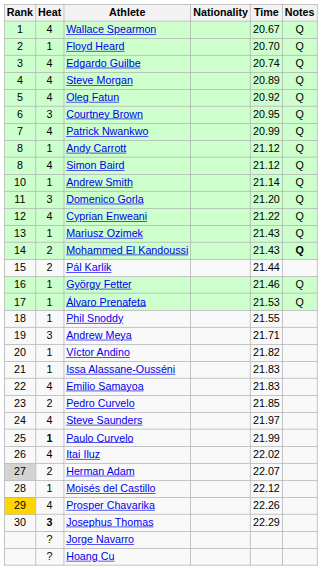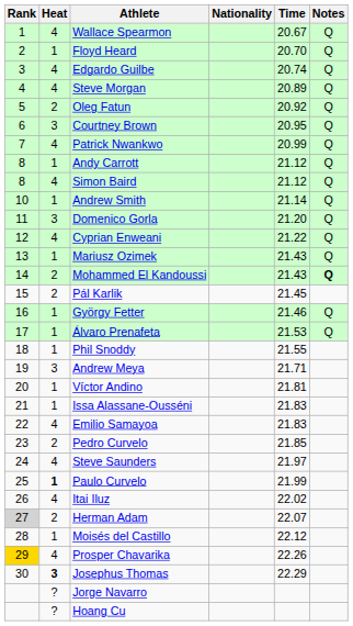 <table class="wikitable sortable" style="text-align:center">
 <tr>
 <th>Rank</th>
 <th>Heat</th>
 <th>Athlete</th>
 <th>Nationality</th>
 <th>Time</th>
 <th>Notes</th>
 </tr>
 <tr bgcolor=ccffcc>
 <td>1</td>
 <td>4</td>
 <td align=left><a href='#'>Wallace Spearmon</a></td>
 <td align=left></td>
 <td>20.67</td>
 <td>Q</td>
 </tr>
 <tr bgcolor=ccffcc>
 <td>2</td>
 <td>1</td>
 <td align=left><a href='#'>Floyd Heard</a></td>
 <td align=left></td>
 <td>20.70</td>
 <td>Q</td>
 </tr>
 <tr bgcolor=ccffcc>
 <td>3</td>
 <td>4</td>
 <td align=left><a href='#'>Edgardo Guilbe</a></td>
 <td align=left></td>
 <td>20.74</td>
 <td>Q</td>
 </tr>
 <tr bgcolor=ccffcc>
 <td>4</td>
 <td>4</td>
 <td align=left><a href='#'>Steve Morgan</a></td>
 <td align=left></td>
 <td>20.89</td>
 <td>Q</td>
 </tr>
 <tr bgcolor=ccffcc>
 <td>5</td>
-<td>4</td>
+<td>2</td>
 <td align=left><a href='#'>Oleg Fatun</a></td>
 <td align=left></td>
 <td>20.92</td>
 <td>Q</td>
 </tr>
 <tr bgcolor=ccffcc>
 <td>6</td>
 <td>3</td>
 <td align=left><a href='#'>Courtney Brown</a></td>
 <td align=left></td>
 <td>20.95</td>
 <td>Q</td>
 </tr>
 <tr bgcolor=ccffcc>
 <td>7</td>
 <td>4</td>
 <td align=left><a href='#'>Patrick Nwankwo</a></td>
 <td align=left></td>
 <td>20.99</td>
 <td>Q</td>
 </tr>
 <tr bgcolor=ccffcc>
 <td>8</td>
 <td>1</td>
 <td align=left><a href='#'>Andy Carrott</a></td>
 <td align=left></td>
 <td>21.12</td>
 <td>Q</td>
 </tr>
 <tr bgcolor=ccffcc>
 <td>8</td>
 <td>4</td>
 <td align=left><a href='#'>Simon Baird</a></td>
 <td align=left></td>
 <td>21.12</td>
 <td>Q</td>
 </tr>
 <tr bgcolor=ccffcc>
 <td>10</td>
 <td>1</td>
 <td align=left><a href='#'>Andrew Smith</a></td>
 <td align=left></td>
 <td>21.14</td>
 <td>Q</td>
 </tr>
 <tr bgcolor=ccffcc>
 <td>11</td>
 <td>3</td>
 <td align=left><a href='#'>Domenico Gorla</a></td>
 <td align=left></td>
 <td>21.20</td>
 <td>Q</td>
 </tr>
 <tr bgcolor=ccffcc>
 <td>12</td>
 <td>4</td>
 <td align=left><a href='#'>Cyprian Enweani</a></td>
 <td align=left></td>
 <td>21.22</td>
 <td>Q</td>
 </tr>
 <tr bgcolor=ccffcc>
 <td>13</td>
 <td>1</td>
 <td align=left><a href='#'>Mariusz Ozimek</a></td>
 <td align=left></td>
 <td>21.43</td>
 <td>Q</td>
 </tr>
 <tr bgcolor=ccffcc>
 <td>14</td>
 <td>2</td>
 <td align=left><a href='#'>Mohammed El Kandoussi</a></td>
 <td align=left></td>
 <td>21.43</td>
 <td><strong>Q</strong></td>
 </tr>
 <tr>
 <td>15</td>
 <td>2</td>
 <td align=left><a href='#'>Pál Karlik</a></td>
 <td align=left></td>
-<td>21.44</td>
+<td>21.45</td>
 <td></td>
 </tr>
 <tr bgcolor=ccffcc>
 <td>16</td>
 <td>1</td>
 <td align=left><a href='#'>György Fetter</a></td>
 <td align=left></td>
 <td>21.46</td>
 <td>Q</td>
 </tr>
 <tr bgcolor=ccffcc>
 <td>17</td>
 <td>1</td>
 <td align=left><a href='#'>Álvaro Prenafeta</a></td>
 <td align=left></td>
 <td>21.53</td>
 <td>Q</td>
 </tr>
 <tr>
 <td>18</td>
 <td>1</td>
 <td align=left><a href='#'>Phil Snoddy</a></td>
 <td align=left></td>
 <td>21.55</td>
 <td></td>
 </tr>
 <tr>
 <td>19</td>
 <td>3</td>
 <td align=left><a href='#'>Andrew Meya</a></td>
 <td align=left></td>
 <td>21.71</td>
 <td></td>
 </tr>
 <tr>
 <td>20</td>
 <td>1</td>
 <td align=left><a href='#'>Víctor Andino</a></td>
 <td align=left></td>
-<td>21.82</td>
+<td>21.81</td>
 <td></td>
 </tr>
 <tr>
 <td>21</td>
 <td>1</td>
 <td align=left><a href='#'>Issa Alassane-Ousséni</a></td>
 <td align=left></td>
 <td>21.83</td>
 <td></td>
 </tr>
 <tr>
 <td>22</td>
 <td>4</td>
 <td align=left><a href='#'>Emilio Samayoa</a></td>
 <td align=left></td>
 <td>21.83</td>
 <td></td>
 </tr>
 <tr>
 <td>23</td>
 <td>2</td>
 <td align=left><a href='#'>Pedro Curvelo</a></td>
 <td align=left></td>
 <td>21.85</td>
 <td></td>
 </tr>
 <tr>
 <td>24</td>
 <td>4</td>
 <td align=left><a href='#'>Steve Saunders</a></td>
 <td align=left></td>
 <td>21.97</td>
 <td></td>
 </tr>
 <tr>
 <td>25</td>
 <td><strong>1</strong></td>
 <td align=left><a href='#'>Paulo Curvelo</a></td>
 <td align=left></td>
 <td>21.99</td>
 <td></td>
 </tr>
 <tr>
 <td>26</td>
 <td>4</td>
 <td align=left><a href='#'>Itai Iluz</a></td>
 <td align=left></td>
 <td>22.02</td>
 <td></td>
 </tr>
 <tr>
 <td style="background: lightgrey;">27</td>
 <td>2</td>
 <td align=left><a href='#'>Herman Adam</a></td>
 <td align=left></td>
 <td>22.07</td>
 <td></td>
 </tr>
 <tr>
 <td>28</td>
 <td>1</td>
 <td align=left><a href='#'>Moisés del Castillo</a></td>
 <td align=left></td>
 <td>22.12</td>
 <td></td>
 </tr>
 <tr>
 <td style="background: gold;">29</td>
 <td>4</td>
 <td align=left><a href='#'>Prosper Chavarika</a></td>
 <td align=left></td>
 <td>22.26</td>
 <td></td>
 </tr>
 <tr>
 <td>30</td>
 <td><strong>3</strong></td>
 <td align=left><a href='#'>Josephus Thomas</a></td>
 <td align=left></td>
 <td>22.29</td>
 <td></td>
 </tr>
 <tr>
 <td></td>
 <td>?</td>
 <td align=left><a href='#'>Jorge Navarro</a></td>
 <td align=left></td>
 <td></td>
 <td></td>
 </tr>
 <tr>
 <td></td>
 <td>?</td>
 <td align=left><a href='#'>Hoang Cu</a></td>
 <td align=left></td>
 <td></td>
 <td></td>
 </tr>
 </table>
